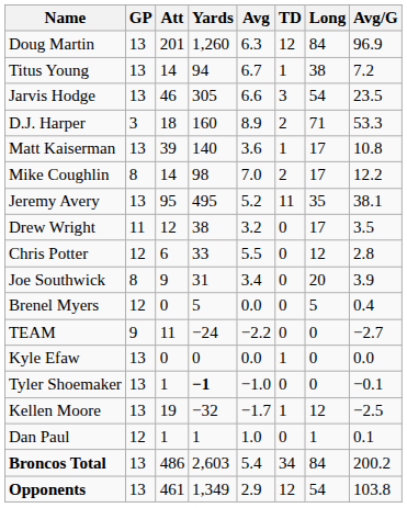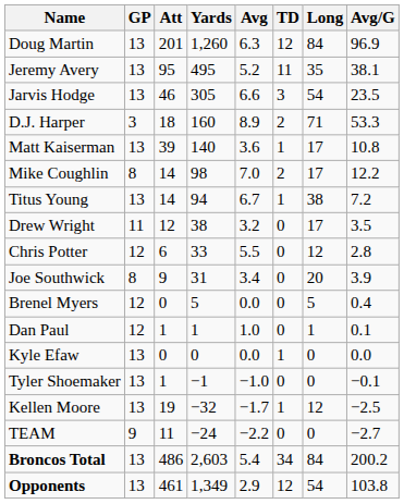 <table class="wikitable" style="white-space:nowrap;">
 <tr>
 <th>Name</th>
 <th>GP</th>
 <th>Att</th>
 <th>Yards</th>
 <th>Avg</th>
 <th>TD</th>
 <th>Long</th>
 <th>Avg/G</th>
 </tr>
 <tr>
 <td>Doug Martin</td>
 <td>13</td>
 <td>201</td>
 <td>1,260</td>
 <td>6.3</td>
 <td>12</td>
 <td>84</td>
 <td>96.9</td>
 </tr>
 <tr>
-<td>Titus Young</td>
+<td>Jeremy Avery</td>
 <td>13</td>
-<td>14</td>
-<td>94</td>
-<td>6.7</td>
-<td>1</td>
-<td>38</td>
-<td>7.2</td>
+<td>95</td>
+<td>495</td>
+<td>5.2</td>
+<td>11</td>
+<td>35</td>
+<td>38.1</td>
 </tr>
 <tr>
 <td>Jarvis Hodge</td>
 <td>13</td>
 <td>46</td>
 <td>305</td>
 <td>6.6</td>
 <td>3</td>
 <td>54</td>
 <td>23.5</td>
 </tr>
 <tr>
 <td>D.J. Harper</td>
 <td>3</td>
 <td>18</td>
 <td>160</td>
 <td>8.9</td>
 <td>2</td>
 <td>71</td>
 <td>53.3</td>
 </tr>
 <tr>
 <td>Matt Kaiserman</td>
 <td>13</td>
 <td>39</td>
 <td>140</td>
 <td>3.6</td>
 <td>1</td>
 <td>17</td>
 <td>10.8</td>
 </tr>
 <tr>
 <td>Mike Coughlin</td>
 <td>8</td>
 <td>14</td>
 <td>98</td>
 <td>7.0</td>
 <td>2</td>
 <td>17</td>
 <td>12.2</td>
 </tr>
 <tr>
-<td>Jeremy Avery</td>
+<td>Titus Young</td>
 <td>13</td>
-<td>95</td>
-<td>495</td>
-<td>5.2</td>
-<td>11</td>
-<td>35</td>
-<td>38.1</td>
+<td>14</td>
+<td>94</td>
+<td>6.7</td>
+<td>1</td>
+<td>38</td>
+<td>7.2</td>
 </tr>
 <tr>
 <td>Drew Wright</td>
 <td>11</td>
 <td>12</td>
 <td>38</td>
 <td>3.2</td>
 <td>0</td>
 <td>17</td>
 <td>3.5</td>
 </tr>
 <tr>
 <td>Chris Potter</td>
 <td>12</td>
 <td>6</td>
 <td>33</td>
 <td>5.5</td>
 <td>0</td>
 <td>12</td>
 <td>2.8</td>
 </tr>
 <tr>
 <td>Joe Southwick</td>
 <td>8</td>
 <td>9</td>
 <td>31</td>
 <td>3.4</td>
 <td>0</td>
 <td>20</td>
 <td>3.9</td>
 </tr>
 <tr>
 <td>Brenel Myers</td>
 <td>12</td>
 <td>0</td>
 <td>5</td>
 <td>0.0</td>
 <td>0</td>
 <td>5</td>
 <td>0.4</td>
 </tr>
 <tr>
-<td>TEAM</td>
-<td>9</td>
-<td>11</td>
-<td>−24</td>
-<td>−2.2</td>
+<td>Dan Paul</td>
+<td>12</td>
+<td>1</td>
+<td>1</td>
+<td>1.0</td>
 <td>0</td>
-<td>0</td>
-<td>−2.7</td>
+<td>1</td>
+<td>0.1</td>
 </tr>
 <tr>
 <td>Kyle Efaw</td>
 <td>13</td>
 <td>0</td>
 <td>0</td>
 <td>0.0</td>
 <td>1</td>
 <td>0</td>
 <td>0.0</td>
 </tr>
 <tr>
 <td>Tyler Shoemaker</td>
 <td>13</td>
 <td>1</td>
-<td><strong>−1</strong></td>
+<td>−1</td>
 <td>−1.0</td>
 <td>0</td>
 <td>0</td>
 <td>−0.1</td>
 </tr>
 <tr>
 <td>Kellen Moore</td>
 <td>13</td>
 <td>19</td>
 <td>−32</td>
 <td>−1.7</td>
 <td>1</td>
 <td>12</td>
 <td>−2.5</td>
 </tr>
 <tr>
-<td>Dan Paul</td>
-<td>12</td>
-<td>1</td>
-<td>1</td>
-<td>1.0</td>
+<td>TEAM</td>
+<td>9</td>
+<td>11</td>
+<td>−24</td>
+<td>−2.2</td>
 <td>0</td>
-<td>1</td>
-<td>0.1</td>
+<td>0</td>
+<td>−2.7</td>
 </tr>
 <tr>
 <td><strong>Broncos Total</strong></td>
 <td>13</td>
 <td>486</td>
 <td>2,603</td>
 <td>5.4</td>
 <td>34</td>
 <td>84</td>
 <td>200.2</td>
 </tr>
 <tr>
 <td><strong>Opponents</strong></td>
 <td>13</td>
 <td>461</td>
 <td>1,349</td>
 <td>2.9</td>
 <td>12</td>
 <td>54</td>
 <td>103.8</td>
 </tr>
 </table>
